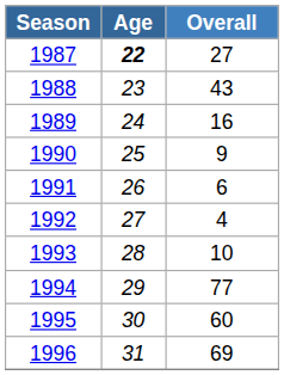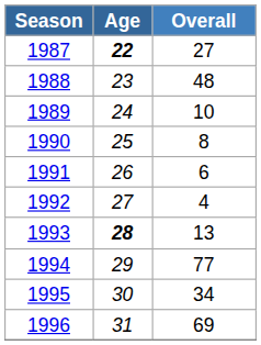 <table class="wikitable" style="font-size:95%; text-align:center; border:grey solid 1px; border-collapse:collapse; background:#ffffff;">
 <tr>
 <th style="background-color:#369; color:white; width:60px;"> Season </th>
 <th style="background-color:#369; color:white; width:40px;"> Age </th>
 <th style="background-color:#4180be; color:white; width:75px;">Overall</th>
 </tr>
 <tr>
 <td><a href='#'>1987</a></td>
 <td><strong><em>22</em></strong></td>
 <td>27</td>
 </tr>
 <tr>
 <td><a href='#'>1988</a></td>
 <td><em>23</em></td>
-<td>43</td>
+<td>48</td>
 </tr>
 <tr>
 <td><a href='#'>1989</a></td>
 <td><em>24</em></td>
-<td>16</td>
+<td>10</td>
 </tr>
 <tr>
 <td><a href='#'>1990</a></td>
 <td><em>25</em></td>
-<td>9</td>
+<td>8</td>
 </tr>
 <tr>
 <td><a href='#'>1991</a></td>
 <td><em>26</em></td>
 <td>6</td>
 </tr>
 <tr>
 <td><a href='#'>1992</a></td>
 <td><em>27</em></td>
 <td>4</td>
 </tr>
 <tr>
 <td><a href='#'>1993</a></td>
-<td><em>28</em></td>
-<td>10</td>
+<td><strong><em>28</em></strong></td>
+<td>13</td>
 </tr>
 <tr>
 <td><a href='#'>1994</a></td>
 <td><em>29</em></td>
 <td>77</td>
 </tr>
 <tr>
 <td><a href='#'>1995</a></td>
 <td><em>30</em></td>
-<td>60</td>
+<td>34</td>
 </tr>
 <tr>
 <td><a href='#'>1996</a></td>
 <td><em>31</em></td>
 <td>69</td>
 </tr>
 <tr>
 </tr>
 </table>
